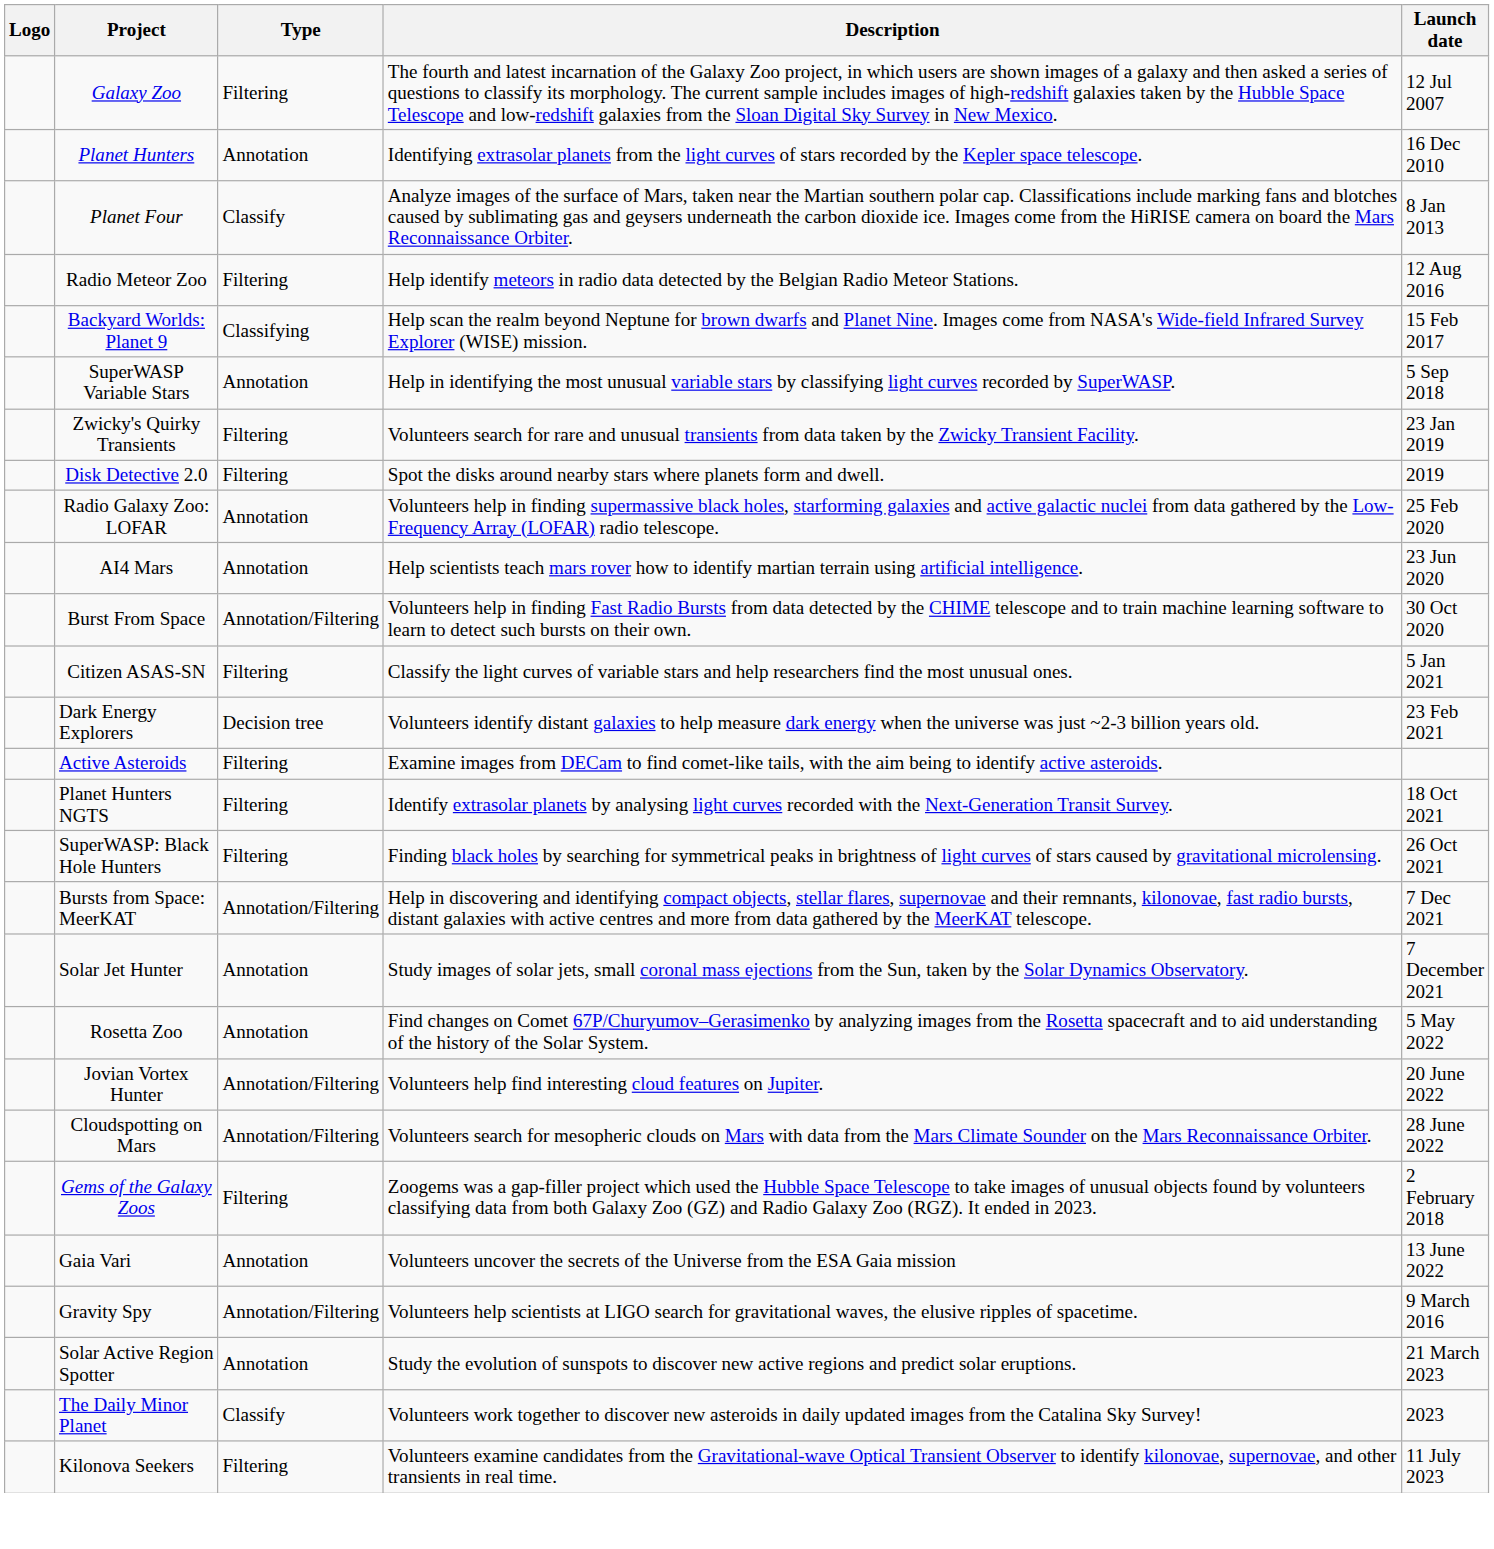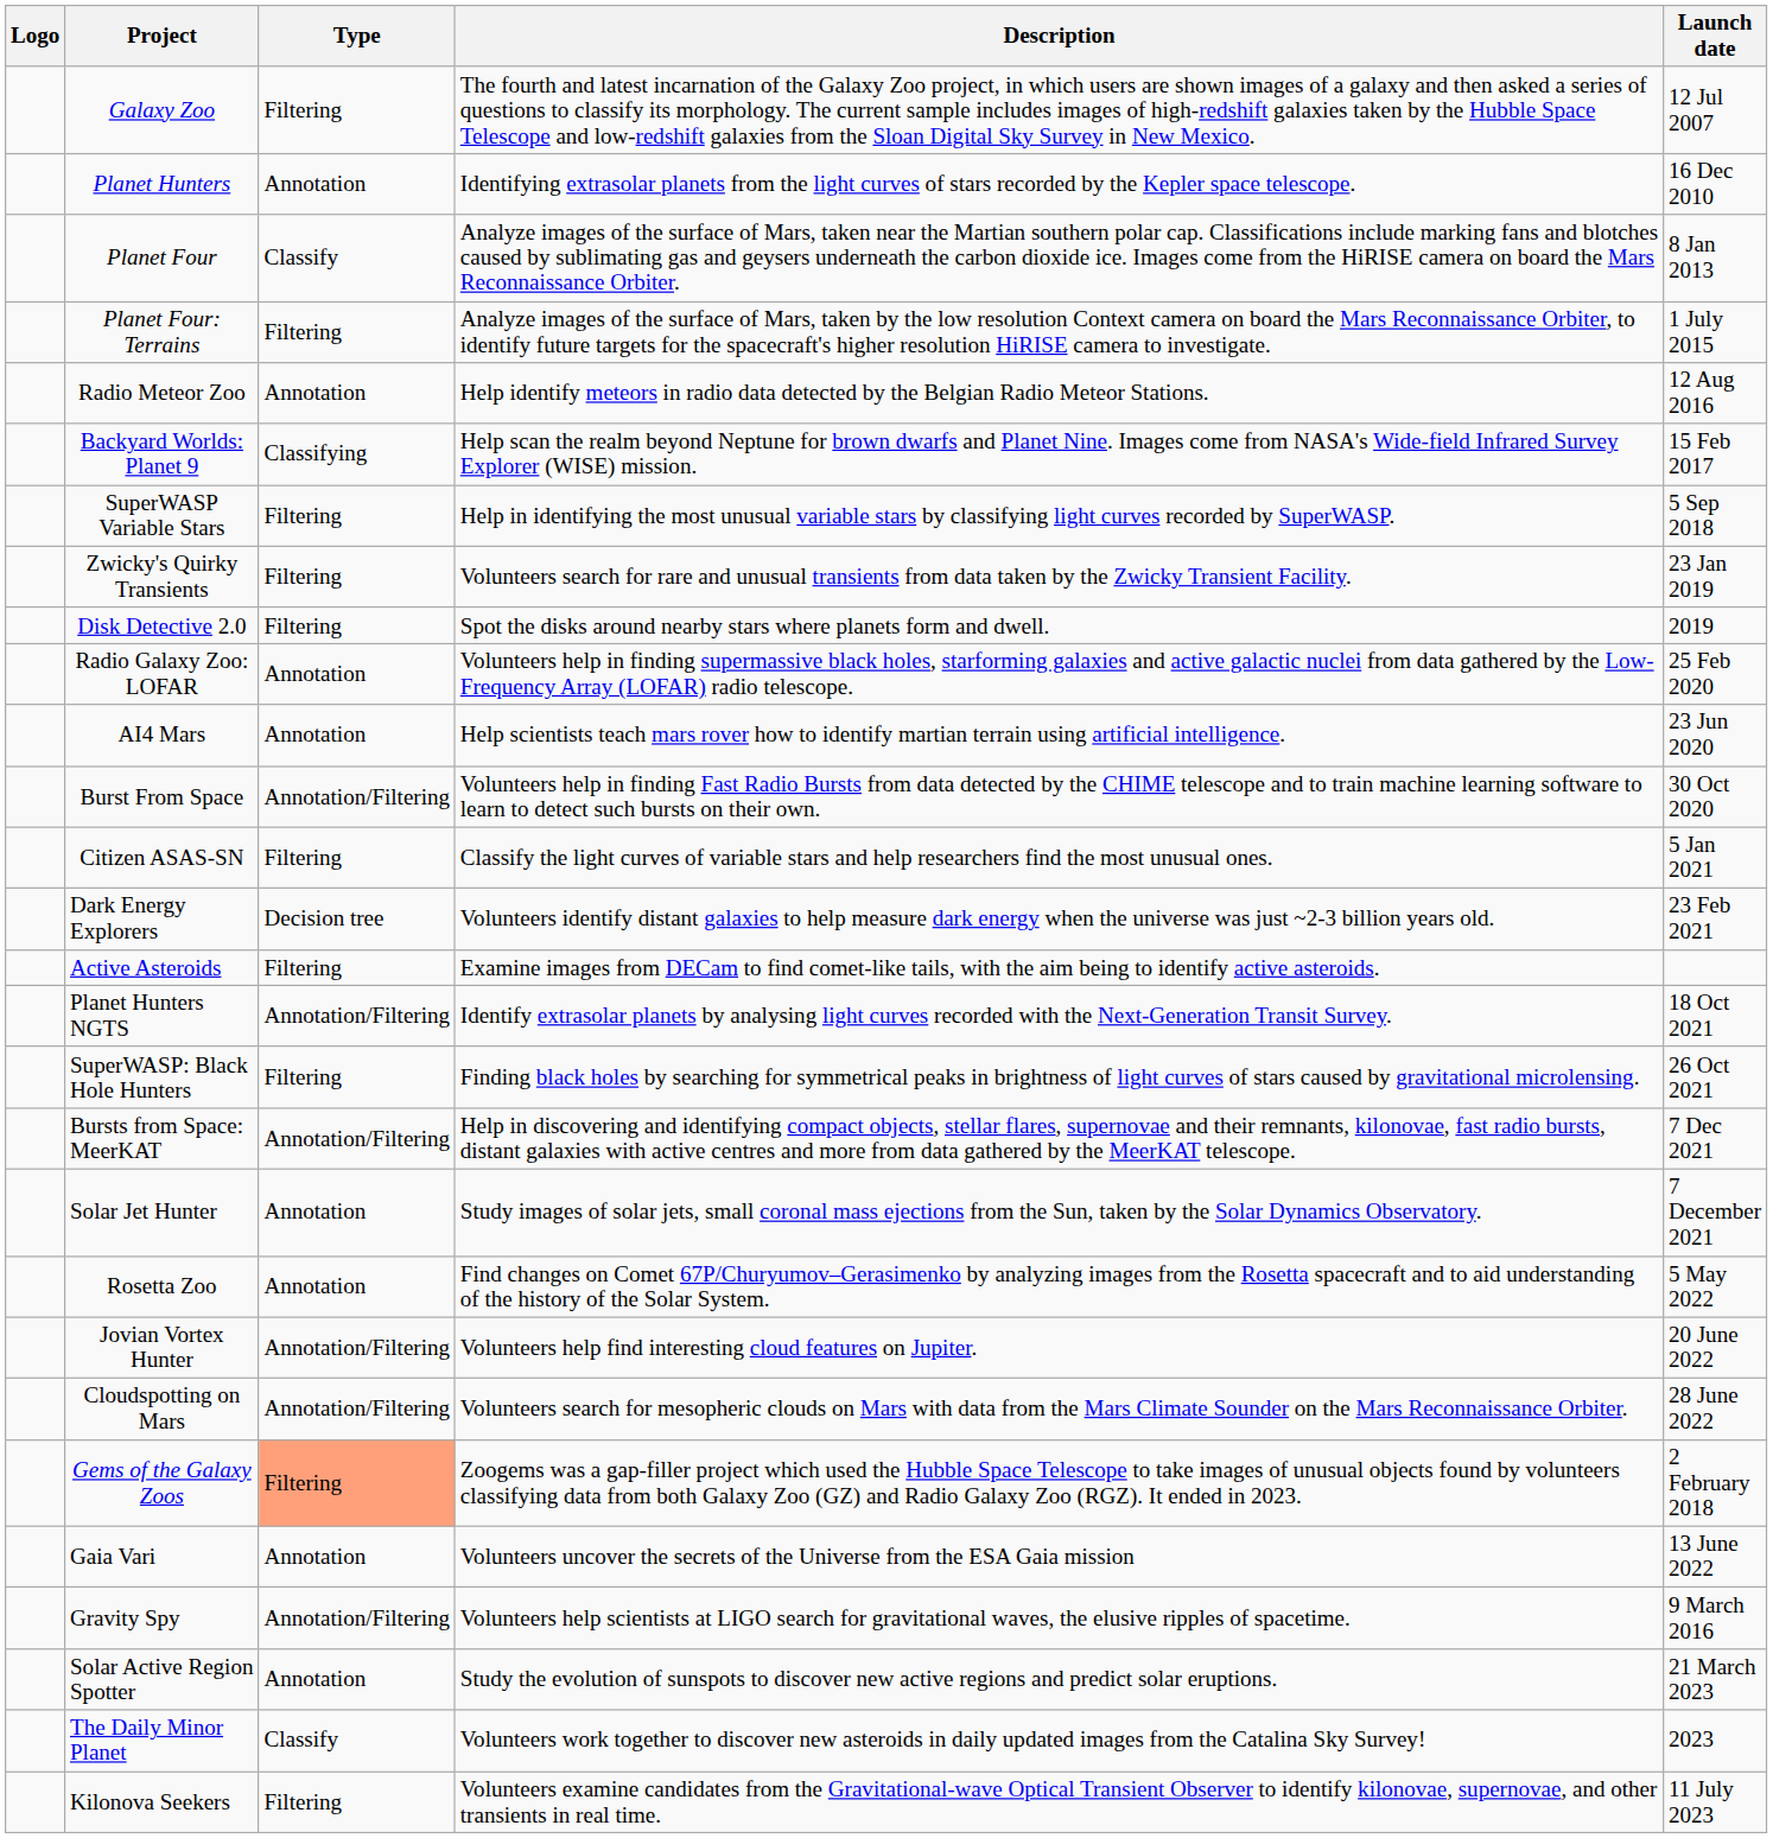 <table class="wikitable sortable">
 <tr>
 <th scope="col">Logo</th>
 <th scope="col" style="width:130px;">Project</th>
 <th scope="col" style="width:80px;">Type</th>
 <th scope="col" class="unsortable">Description</th>
 <th scope="col" style="width:65px;">Launch date</th>
 </tr>
 <tr>
 <td></td>
 <td style="text-align: center;"><em><a href='#'>Galaxy Zoo</a></em></td>
 <td>Filtering</td>
 <td>The fourth and latest incarnation of the Galaxy Zoo project, in which users are shown images of a galaxy and then asked a series of questions to classify its morphology.  The current sample includes images of high-<a href='#'>redshift</a> galaxies taken by the <a href='#'>Hubble Space Telescope</a> and low-<a href='#'>redshift</a> galaxies from the <a href='#'>Sloan Digital Sky Survey</a> in <a href='#'>New Mexico</a>.</td>
 <td>12 Jul 2007</td>
 </tr>
 <tr>
 <td></td>
 <td style="text-align: center;"><em><a href='#'>Planet Hunters</a></em></td>
 <td>Annotation</td>
 <td>Identifying <a href='#'>extrasolar planets</a> from the <a href='#'>light curves</a> of stars recorded by the <a href='#'>Kepler space telescope</a>.</td>
 <td>16 Dec 2010</td>
 </tr>
 <tr>
 <td></td>
 <td style="text-align: center;"><em>Planet Four</em></td>
 <td>Classify</td>
 <td>Analyze images of the surface of Mars, taken near the Martian southern polar cap. Classifications include marking fans and blotches caused by sublimating gas and geysers underneath the carbon dioxide ice. Images come from the HiRISE camera on board the <a href='#'>Mars Reconnaissance Orbiter</a>.</td>
 <td>8 Jan 2013</td>
 </tr>
 <tr>
 <td></td>
+<td style="text-align: center;"><em>Planet Four: Terrains</em></td>
+<td>Filtering</td>
+<td>Analyze images of the surface of Mars, taken by the low resolution Context camera on board the <a href='#'>Mars Reconnaissance Orbiter</a>, to identify future targets for the spacecraft's higher resolution <a href='#'>HiRISE</a> camera to investigate.</td>
+<td>1 July 2015</td>
+</tr>
+<tr>
+<td></td>
 <td style="text-align: center;">Radio Meteor Zoo</td>
-<td>Filtering</td>
+<td>Annotation</td>
 <td>Help identify <a href='#'>meteors</a> in radio data detected by the Belgian Radio Meteor Stations.</td>
 <td>12 Aug 2016</td>
 </tr>
 <tr>
 <td></td>
 <td style="text-align: center;"><a href='#'>Backyard Worlds: Planet 9</a></td>
 <td>Classifying</td>
 <td>Help scan the realm beyond Neptune for <a href='#'>brown dwarfs</a> and <a href='#'>Planet Nine</a>. Images come from NASA's <a href='#'>Wide-field Infrared Survey Explorer</a> (WISE) mission.</td>
 <td>15 Feb 2017</td>
 </tr>
 <tr>
 <td></td>
 <td style="text-align: center;">SuperWASP Variable Stars</td>
-<td>Annotation</td>
+<td>Filtering</td>
 <td>Help in identifying the most unusual <a href='#'>variable stars</a> by classifying <a href='#'>light curves</a> recorded by <a href='#'>SuperWASP</a>.</td>
 <td>5 Sep 2018</td>
 </tr>
 <tr>
 <td></td>
 <td style="text-align: center;">Zwicky's Quirky Transients</td>
 <td>Filtering</td>
 <td>Volunteers search for rare and unusual <a href='#'>transients</a> from data taken by the <a href='#'>Zwicky Transient Facility</a>.</td>
 <td>23 Jan 2019</td>
 </tr>
 <tr>
 <td></td>
 <td style="text-align: center;"><a href='#'>Disk Detective</a> 2.0</td>
 <td>Filtering</td>
 <td>Spot the disks around nearby stars where planets form and dwell.</td>
 <td>2019</td>
 </tr>
 <tr>
 <td></td>
 <td style="text-align: center;">Radio Galaxy Zoo: LOFAR</td>
 <td>Annotation</td>
 <td>Volunteers help in finding <a href='#'>supermassive black holes</a>, <a href='#'>starforming galaxies</a> and <a href='#'>active galactic nuclei</a> from data gathered by the <a href='#'>Low-Frequency Array (LOFAR)</a> radio telescope.</td>
 <td>25 Feb 2020</td>
 </tr>
 <tr>
 <td></td>
 <td style="text-align: center;">AI4 Mars</td>
 <td>Annotation</td>
 <td>Help scientists teach <a href='#'>mars rover</a> how to identify martian terrain using <a href='#'>artificial intelligence</a>.</td>
 <td>23 Jun 2020</td>
 </tr>
 <tr>
 <td></td>
 <td style="text-align: center;">Burst From Space</td>
 <td>Annotation/Filtering</td>
 <td>Volunteers help in finding <a href='#'>Fast Radio Bursts</a> from data detected by the <a href='#'>CHIME</a> telescope and to train machine learning software to learn to detect such bursts on their own.</td>
 <td>30 Oct 2020</td>
 </tr>
 <tr>
 <td></td>
 <td style="text-align: center;">Citizen ASAS-SN</td>
 <td>Filtering</td>
 <td>Classify the light curves of variable stars and help researchers find the most unusual ones.</td>
 <td>5 Jan 2021</td>
 </tr>
 <tr>
 <td></td>
 <td>Dark Energy Explorers</td>
 <td>Decision tree</td>
 <td>Volunteers identify distant <a href='#'>galaxies</a> to help measure <a href='#'>dark energy</a> when the universe was just ~2-3 billion years old.</td>
 <td>23 Feb 2021</td>
 </tr>
 <tr>
 <td></td>
 <td><a href='#'>Active Asteroids</a></td>
 <td>Filtering</td>
 <td>Examine images from <a href='#'>DECam</a> to find comet-like tails, with the aim being to identify <a href='#'>active asteroids</a>.</td>
 <td></td>
 </tr>
 <tr>
 <td></td>
 <td>Planet Hunters NGTS</td>
-<td>Filtering</td>
+<td>Annotation/Filtering</td>
 <td>Identify <a href='#'>extrasolar planets</a> by analysing <a href='#'>light curves</a> recorded with the <a href='#'>Next-Generation Transit Survey</a>.</td>
 <td>18 Oct 2021</td>
 </tr>
 <tr>
 <td></td>
 <td>SuperWASP: Black Hole Hunters</td>
 <td>Filtering</td>
 <td>Finding <a href='#'>black holes</a> by searching for symmetrical peaks in brightness of <a href='#'>light curves</a> of stars caused by <a href='#'>gravitational microlensing</a>.</td>
 <td>26 Oct 2021</td>
 </tr>
 <tr>
 <td></td>
 <td>Bursts from Space: MeerKAT</td>
 <td>Annotation/Filtering</td>
 <td>Help in discovering and identifying <a href='#'>compact objects</a>, <a href='#'>stellar flares</a>, <a href='#'>supernovae</a> and their remnants, <a href='#'>kilonovae</a>, <a href='#'>fast radio bursts</a>, distant galaxies with active centres and more from data gathered by the <a href='#'>MeerKAT</a> telescope.</td>
 <td>7 Dec 2021</td>
 </tr>
 <tr>
 <td></td>
 <td>Solar Jet Hunter</td>
 <td>Annotation</td>
 <td>Study images of solar jets, small <a href='#'>coronal mass ejections</a> from the Sun, taken by the <a href='#'>Solar Dynamics Observatory</a>.</td>
 <td>7 December 2021</td>
 </tr>
 <tr>
 <td></td>
 <td style="text-align: center;">Rosetta Zoo</td>
 <td>Annotation</td>
 <td>Find changes on Comet <a href='#'>67P/Churyumov–Gerasimenko</a> by analyzing images from the <a href='#'>Rosetta</a> spacecraft and to aid understanding of the history of the Solar System.</td>
 <td>5 May 2022</td>
 </tr>
 <tr>
 <td></td>
 <td style="text-align: center;">Jovian Vortex Hunter</td>
 <td>Annotation/Filtering</td>
 <td>Volunteers help find interesting <a href='#'>cloud features</a> on <a href='#'>Jupiter</a>.</td>
 <td>20 June 2022</td>
 </tr>
 <tr>
 <td></td>
 <td style="text-align: center;">Cloudspotting on Mars</td>
 <td>Annotation/Filtering</td>
 <td>Volunteers search for mesopheric clouds on <a href='#'>Mars</a> with data from the <a href='#'>Mars Climate Sounder</a> on the <a href='#'>Mars Reconnaissance Orbiter</a>.</td>
 <td>28 June 2022</td>
 </tr>
 <tr>
 <td></td>
 <td style="text-align: center;"><em><a href='#'>Gems of the Galaxy Zoos</a></em></td>
-<td>Filtering</td>
+<td style="background: lightsalmon;">Filtering</td>
 <td>Zoogems was a gap-filler project which used the <a href='#'>Hubble Space Telescope</a> to take images of unusual objects found by volunteers classifying data from both Galaxy Zoo (GZ) and Radio Galaxy Zoo (RGZ). It ended in 2023.</td>
 <td>2 February 2018</td>
 </tr>
 <tr>
 <td></td>
 <td>Gaia Vari</td>
 <td>Annotation</td>
 <td>Volunteers uncover the secrets of the Universe from the ESA Gaia mission</td>
 <td>13 June<br>2022</td>
 </tr>
 <tr>
 <td></td>
 <td>Gravity Spy</td>
 <td>Annotation/Filtering</td>
 <td>Volunteers help scientists at LIGO search for gravitational waves, the elusive ripples of spacetime.</td>
 <td>9 March 2016</td>
 </tr>
 <tr>
 <td></td>
 <td>Solar Active Region Spotter</td>
 <td>Annotation</td>
 <td>Study the evolution of sunspots to discover new active regions and predict solar eruptions.</td>
 <td>21 March 2023</td>
 </tr>
 <tr>
 <td></td>
 <td><a href='#'>The Daily Minor Planet</a></td>
 <td>Classify</td>
 <td>Volunteers work together to discover new asteroids in daily updated images from the Catalina Sky Survey!</td>
 <td>2023</td>
 </tr>
 <tr>
 <td></td>
 <td>Kilonova Seekers</td>
 <td>Filtering</td>
 <td>Volunteers examine candidates from the <a href='#'>Gravitational-wave Optical Transient Observer</a> to identify <a href='#'>kilonovae</a>, <a href='#'>supernovae</a>, and other transients in real time.</td>
 <td>11 July 2023</td>
 </tr>
 </table>
